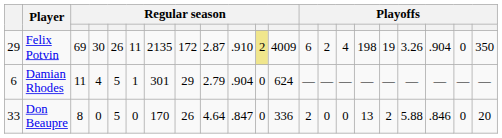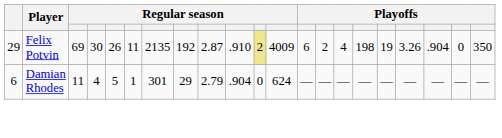 <table class="wikitable plainrowheaders" style="text-align:center;">
 <tr>
 <th scope="col" rowspan="2"></th>
 <th scope="col" rowspan="2">Player</th>
 <th scope=colgroup colspan=10>Regular season</th>
 <th scope=colgroup colspan=9>Playoffs</th>
 </tr>
 <tr>
 <th scope="col"></th>
 <th scope="col"></th>
 <th scope="col"></th>
 <th scope="col"></th>
 <th scope="col"></th>
 <th scope="col"></th>
 <th scope="col"></th>
 <th scope="col"></th>
 <th scope="col"></th>
 <th scope="col"></th>
 <th scope="col"></th>
 <th scope="col"></th>
 <th scope="col"></th>
 <th scope="col"></th>
 <th scope="col"></th>
 <th scope="col"></th>
 <th scope="col"></th>
 <th scope="col"></th>
 <th scope="col"></th>
 </tr>
 <tr>
 <td scope="row">29</td>
 <td align="left"><a href='#'>Felix Potvin</a></td>
 <td>69</td>
 <td>30</td>
 <td>26</td>
 <td>11</td>
 <td>2135</td>
-<td>172</td>
+<td>192</td>
 <td>2.87</td>
 <td>.910</td>
 <td style="background: khaki;">2</td>
 <td>4009</td>
 <td>6</td>
 <td>2</td>
 <td>4</td>
 <td>198</td>
 <td>19</td>
 <td>3.26</td>
 <td>.904</td>
 <td>0</td>
 <td>350</td>
 </tr>
 <tr>
 <td scope="row">6</td>
 <td align="left"><a href='#'>Damian Rhodes</a></td>
 <td>11</td>
 <td>4</td>
 <td>5</td>
 <td>1</td>
 <td>301</td>
 <td>29</td>
 <td>2.79</td>
 <td>.904</td>
 <td>0</td>
 <td>624</td>
 <td>—</td>
 <td>—</td>
 <td>—</td>
 <td>—</td>
 <td>—</td>
 <td>—</td>
 <td>—</td>
 <td>—</td>
 <td>—</td>
 </tr>
-<tr>
-<td scope="row">33</td>
-<td align="left"><a href='#'>Don Beaupre</a></td>
-<td>8</td>
-<td>0</td>
-<td>5</td>
-<td>0</td>
-<td>170</td>
-<td>26</td>
-<td>4.64</td>
-<td>.847</td>
-<td>0</td>
-<td>336</td>
-<td>2</td>
-<td>0</td>
-<td>0</td>
-<td>13</td>
-<td>2</td>
-<td>5.88</td>
-<td>.846</td>
-<td>0</td>
-<td>20</td>
-</tr>
 </table>
